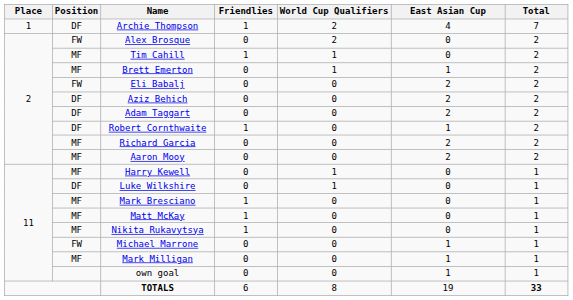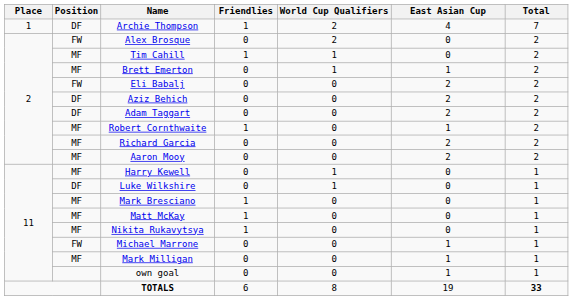 <table class="wikitable" style="font-size: 95%; text-align: center;">
 <tr>
 <th width=60>Place</th>
 <th width=60>Position</th>
 <th width=150>Name</th>
 <th width=80>Friendlies</th>
 <th width=150>World Cup Qualifiers</th>
 <th width=150>East Asian Cup</th>
 <th width=80><strong>Total</strong></th>
 </tr>
 <tr>
 <td>1</td>
 <td>DF</td>
 <td><a href='#'>Archie Thompson</a></td>
 <td>1</td>
 <td>2</td>
 <td>4</td>
 <td>7</td>
 </tr>
 <tr>
 <td rowspan="9">2</td>
 <td>FW</td>
 <td><a href='#'>Alex Brosque</a></td>
 <td>0</td>
 <td>2</td>
 <td>0</td>
 <td>2</td>
 </tr>
 <tr>
 <td>MF</td>
 <td><a href='#'>Tim Cahill</a></td>
 <td>1</td>
 <td>1</td>
 <td>0</td>
 <td>2</td>
 </tr>
 <tr>
 <td>MF</td>
 <td><a href='#'>Brett Emerton</a></td>
 <td>0</td>
 <td>1</td>
 <td>1</td>
 <td>2</td>
 </tr>
 <tr>
 <td>FW</td>
 <td><a href='#'>Eli Babalj</a></td>
 <td>0</td>
 <td>0</td>
 <td>2</td>
 <td>2</td>
 </tr>
 <tr>
 <td>DF</td>
 <td><a href='#'>Aziz Behich</a></td>
 <td>0</td>
 <td>0</td>
 <td>2</td>
 <td>2</td>
 </tr>
 <tr>
 <td>DF</td>
 <td><a href='#'>Adam Taggart</a></td>
 <td>0</td>
 <td>0</td>
 <td>2</td>
 <td>2</td>
 </tr>
 <tr>
-<td>DF</td>
+<td>MF</td>
 <td><a href='#'>Robert Cornthwaite</a></td>
 <td>1</td>
 <td>0</td>
 <td>1</td>
 <td>2</td>
 </tr>
 <tr>
 <td>MF</td>
 <td><a href='#'>Richard Garcia</a></td>
 <td>0</td>
 <td>0</td>
 <td>2</td>
 <td>2</td>
 </tr>
 <tr>
 <td>MF</td>
 <td><a href='#'>Aaron Mooy</a></td>
 <td>0</td>
 <td>0</td>
 <td>2</td>
 <td>2</td>
 </tr>
 <tr>
 <td rowspan="8">11</td>
 <td>MF</td>
 <td><a href='#'>Harry Kewell</a></td>
 <td>0</td>
 <td>1</td>
 <td>0</td>
 <td>1</td>
 </tr>
 <tr>
 <td>DF</td>
 <td><a href='#'>Luke Wilkshire</a></td>
 <td>0</td>
 <td>1</td>
 <td>0</td>
 <td>1</td>
 </tr>
 <tr>
 <td>MF</td>
 <td><a href='#'>Mark Bresciano</a></td>
 <td>1</td>
 <td>0</td>
 <td>0</td>
 <td>1</td>
 </tr>
 <tr>
 <td>MF</td>
 <td><a href='#'>Matt McKay</a></td>
 <td>1</td>
 <td>0</td>
 <td>0</td>
 <td>1</td>
 </tr>
 <tr>
 <td>MF</td>
 <td><a href='#'>Nikita Rukavytsya</a></td>
 <td>1</td>
 <td>0</td>
 <td>0</td>
 <td>1</td>
 </tr>
 <tr>
 <td>FW</td>
 <td><a href='#'>Michael Marrone</a></td>
 <td>0</td>
 <td>0</td>
 <td>1</td>
 <td>1</td>
 </tr>
 <tr>
 <td>MF</td>
 <td><a href='#'>Mark Milligan</a></td>
 <td>0</td>
 <td>0</td>
 <td>1</td>
 <td>1</td>
 </tr>
 <tr>
 <td></td>
 <td>own goal</td>
 <td>0</td>
 <td>0</td>
 <td>1</td>
 <td>1</td>
 </tr>
 <tr>
 <td colspan="2"></td>
 <td><strong>TOTALS</strong></td>
 <td>6</td>
 <td>8</td>
 <td>19</td>
 <td><strong>33</strong></td>
 </tr>
 </table>
